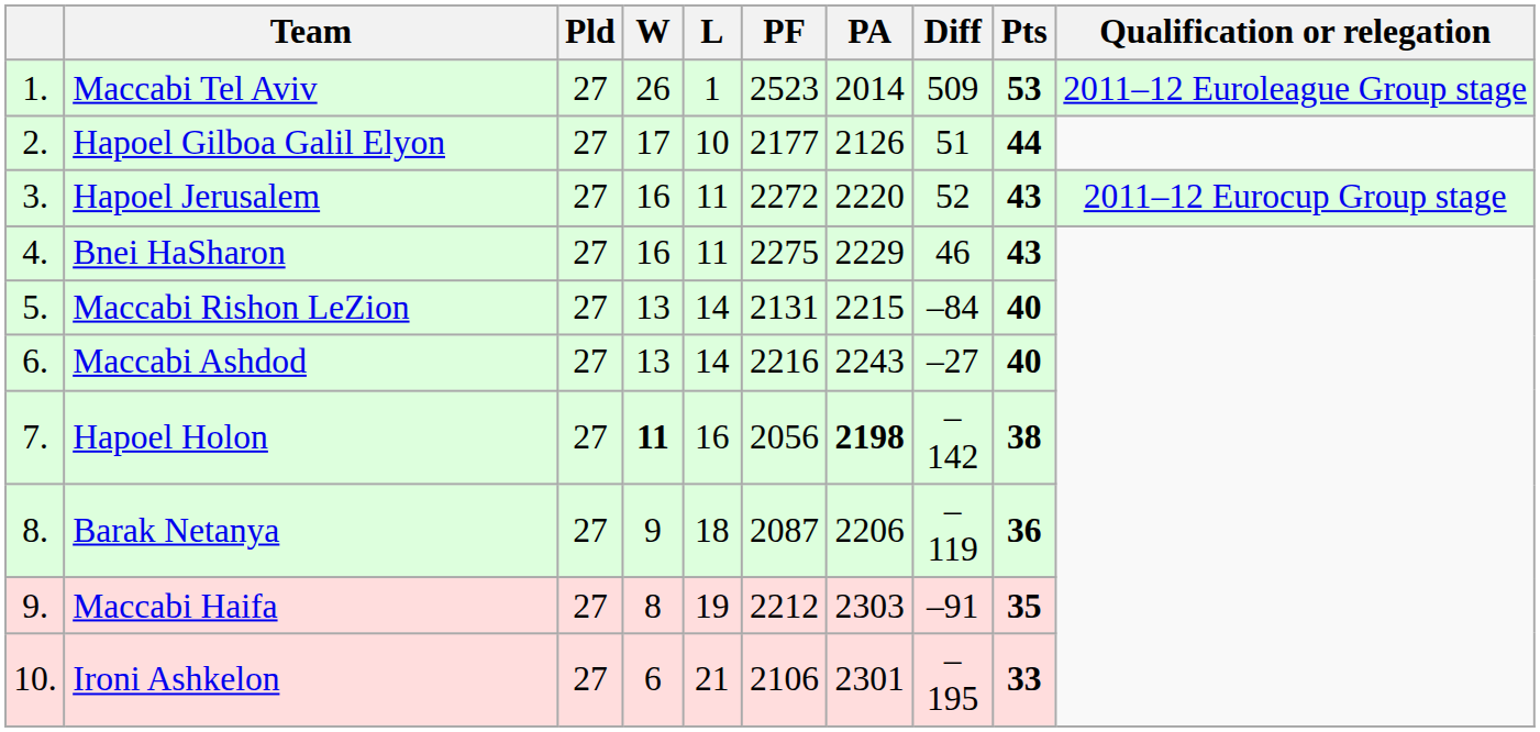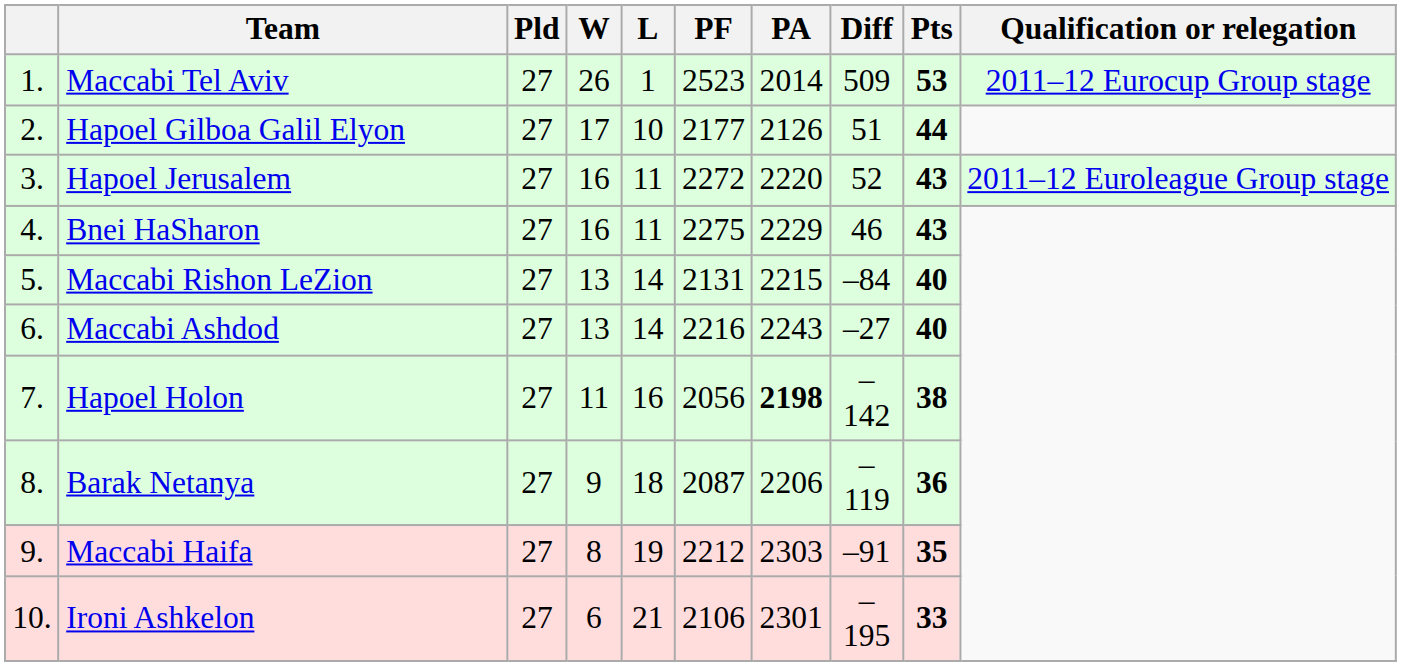 <table class="wikitable sortable" style="text-align:center">
 <tr>
 <th width=15></th>
 <th width=220>Team</th>
 <th width=20>Pld</th>
 <th width=20>W</th>
 <th width=20>L</th>
 <th width=20>PF</th>
 <th width=20>PA</th>
 <th width=30>Diff</th>
 <th width=20>Pts</th>
 <th>Qualification or relegation</th>
 </tr>
 <tr style="background:#dfd;">
 <td>1.</td>
 <td align=left><a href='#'>Maccabi Tel Aviv</a></td>
 <td>27</td>
 <td>26</td>
 <td>1</td>
 <td>2523</td>
 <td>2014</td>
 <td>509</td>
 <td><strong>53</strong></td>
-<td><a href='#'>2011–12 Euroleague Group stage</a></td>
+<td><a href='#'>2011–12 Eurocup Group stage</a></td>
 </tr>
 <tr style="background:#dfd;">
 <td>2.</td>
 <td align=left><a href='#'>Hapoel Gilboa Galil Elyon</a></td>
 <td>27</td>
 <td>17</td>
 <td>10</td>
 <td>2177</td>
 <td>2126</td>
 <td>51</td>
 <td><strong>44</strong></td>
 </tr>
 <tr style="background:#dfd;">
 <td>3.</td>
 <td align=left><a href='#'>Hapoel Jerusalem</a></td>
 <td>27</td>
 <td>16</td>
 <td>11</td>
 <td>2272</td>
 <td>2220</td>
 <td>52</td>
 <td><strong>43</strong></td>
-<td><a href='#'>2011–12 Eurocup Group stage</a></td>
+<td><a href='#'>2011–12 Euroleague Group stage</a></td>
 </tr>
 <tr style="background:#dfd;">
 <td>4.</td>
 <td align=left><a href='#'>Bnei HaSharon</a></td>
 <td>27</td>
 <td>16</td>
 <td>11</td>
 <td>2275</td>
 <td>2229</td>
 <td>46</td>
 <td><strong>43</strong></td>
 </tr>
 <tr style="background:#dfd;">
 <td>5.</td>
 <td align=left><a href='#'>Maccabi Rishon LeZion</a></td>
 <td>27</td>
 <td>13</td>
 <td>14</td>
 <td>2131</td>
 <td>2215</td>
 <td>–84</td>
 <td><strong>40</strong></td>
 </tr>
 <tr style="background:#dfd;">
 <td>6.</td>
 <td align=left><a href='#'>Maccabi Ashdod</a></td>
 <td>27</td>
 <td>13</td>
 <td>14</td>
 <td>2216</td>
 <td>2243</td>
 <td>–27</td>
 <td><strong>40</strong></td>
 </tr>
 <tr style="background:#dfd;">
 <td>7.</td>
 <td align=left><a href='#'>Hapoel Holon</a></td>
 <td>27</td>
-<td><strong>11</strong></td>
+<td>11</td>
 <td>16</td>
 <td>2056</td>
 <td><strong>2198</strong></td>
 <td>–142</td>
 <td><strong>38</strong></td>
 </tr>
 <tr style="background:#dfd;">
 <td>8.</td>
 <td align=left><a href='#'>Barak Netanya</a></td>
 <td>27</td>
 <td>9</td>
 <td>18</td>
 <td>2087</td>
 <td>2206</td>
 <td>–119</td>
 <td><strong>36</strong></td>
 </tr>
 <tr style="background:#fdd;">
 <td>9.</td>
 <td align=left><a href='#'>Maccabi Haifa</a></td>
 <td>27</td>
 <td>8</td>
 <td>19</td>
 <td>2212</td>
 <td>2303</td>
 <td>–91</td>
 <td><strong>35</strong></td>
 </tr>
 <tr style="background:#fdd;">
 <td>10.</td>
 <td align=left><a href='#'>Ironi Ashkelon</a></td>
 <td>27</td>
 <td>6</td>
 <td>21</td>
 <td>2106</td>
 <td>2301</td>
 <td>–195</td>
 <td><strong>33</strong></td>
 </tr>
 </table>
